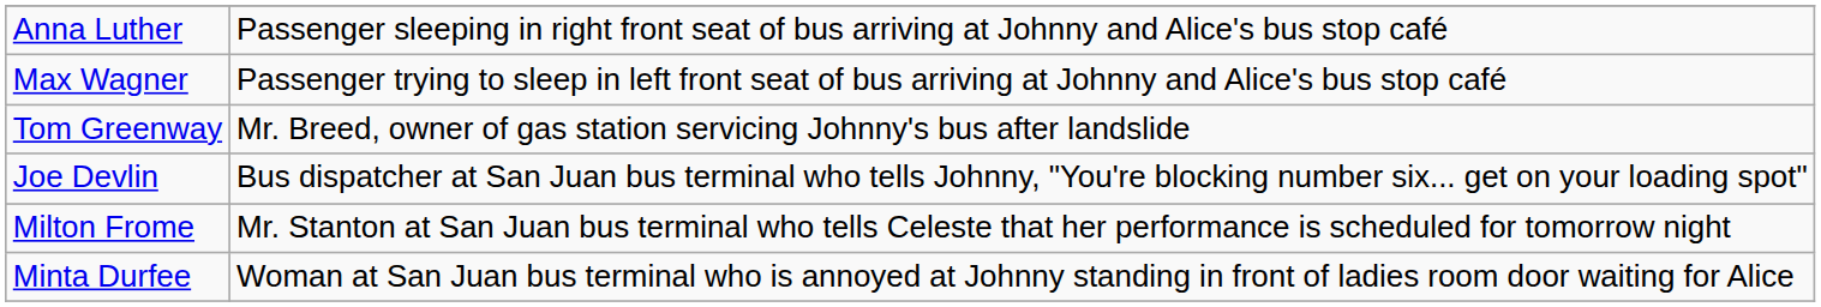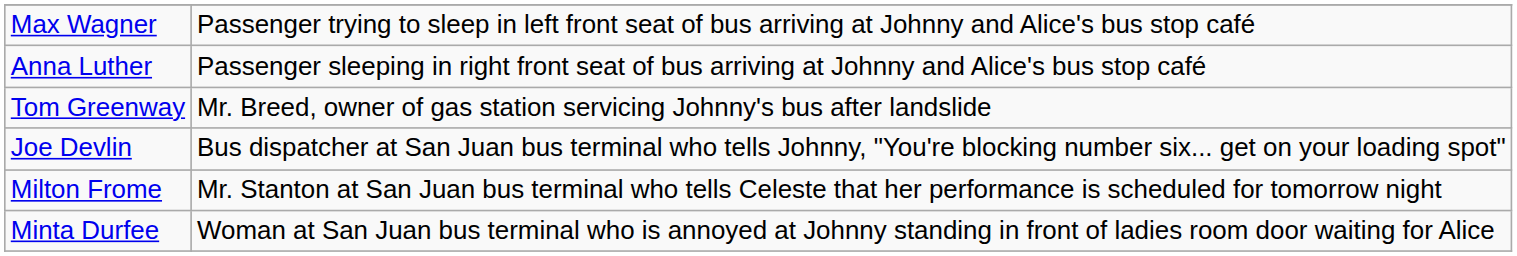 <table class=wikitable>
 <tr>
 </tr>
 <tr>
+<td><a href='#'>Max Wagner</a></td>
+<td>Passenger trying to sleep in left front seat of bus arriving at Johnny and Alice's bus stop café</td>
+</tr>
+<tr>
 <td><a href='#'>Anna Luther</a></td>
 <td>Passenger sleeping in right front seat of bus arriving at Johnny and Alice's bus stop café</td>
-</tr>
-<tr>
-<td><a href='#'>Max Wagner</a></td>
-<td>Passenger trying to sleep in left front seat of bus arriving at Johnny and Alice's bus stop café</td>
 </tr>
 <tr>
 <td><a href='#'>Tom Greenway</a></td>
 <td>Mr. Breed, owner of gas station servicing Johnny's bus after landslide</td>
 </tr>
 <tr>
 <td><a href='#'>Joe Devlin</a></td>
 <td>Bus dispatcher at San Juan bus terminal who tells Johnny, "You're blocking number six... get on your loading spot"</td>
 </tr>
 <tr>
 <td><a href='#'>Milton Frome</a></td>
 <td>Mr. Stanton at San Juan bus terminal who tells Celeste that her performance is scheduled for tomorrow night</td>
 </tr>
 <tr>
 <td><a href='#'>Minta Durfee</a></td>
 <td>Woman at San Juan bus terminal who is annoyed at Johnny standing in front of ladies room door waiting for Alice</td>
 </tr>
 </table>
